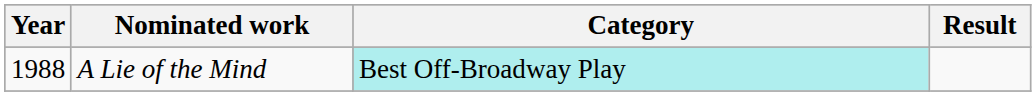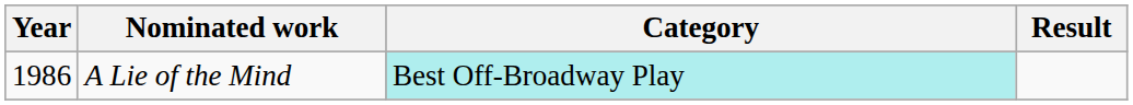 <table class=wikitable>
 <tr>
 <th width=4%>Year</th>
 <th width=28%>Nominated work</th>
 <th width=58%>Category</th>
 <th width=10%>Result</th>
 </tr>
 <tr>
-<td>1988</td>
+<td>1986</td>
 <td><em>A Lie of the Mind</em></td>
 <td style="background: paleturquoise;">Best Off-Broadway Play</td>
 <td></td>
 </tr>
 </table>
